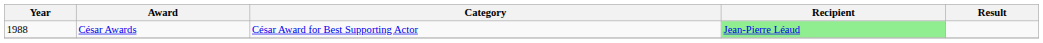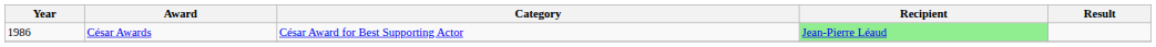 <table class="wikitable" style="width:99%;">
 <tr>
 <th>Year</th>
 <th>Award</th>
 <th>Category</th>
 <th>Recipient</th>
 <th>Result</th>
 </tr>
 <tr>
-<td>1988</td>
+<td>1986</td>
 <td><a href='#'>César Awards</a></td>
 <td><a href='#'>César Award for Best Supporting Actor</a></td>
 <td style="background: lightgreen;"><a href='#'>Jean-Pierre Léaud</a></td>
 <td></td>
 </tr>
 <tr>
 </tr>
 </table>
